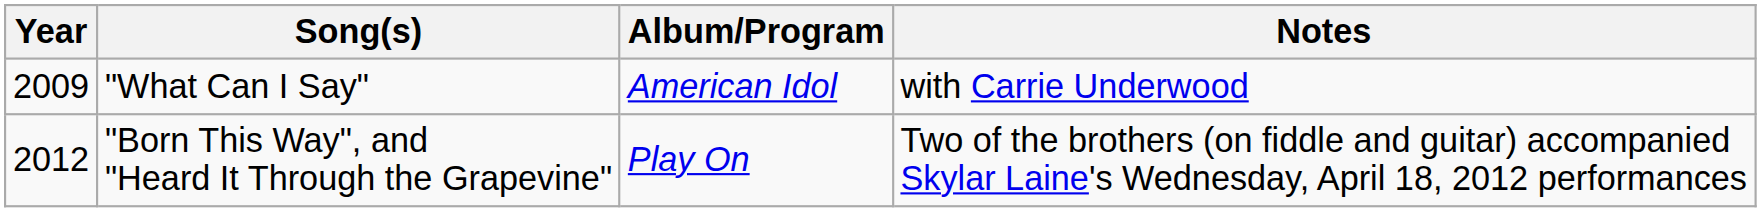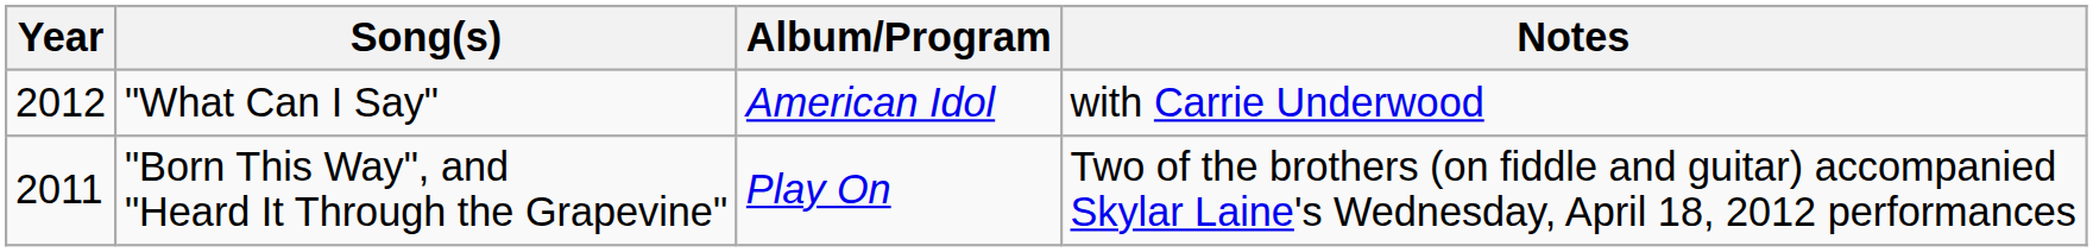 <table class="wikitable">
 <tr>
 <th>Year</th>
 <th>Song(s)</th>
 <th>Album/Program</th>
 <th>Notes</th>
 </tr>
 <tr>
-<td>2009</td>
+<td>2012</td>
 <td>"What Can I Say"</td>
 <td><em><a href='#'>American Idol</a></em></td>
 <td>with <a href='#'>Carrie Underwood</a></td>
 </tr>
 <tr>
-<td>2012</td>
+<td>2011</td>
 <td>"Born This Way", and<br>"Heard It Through the Grapevine"</td>
 <td><em><a href='#'>Play On</a></em></td>
 <td>Two of the brothers (on fiddle and guitar) accompanied <br><a href='#'>Skylar Laine</a>'s Wednesday, April 18, 2012 performances</td>
 </tr>
 </table>
